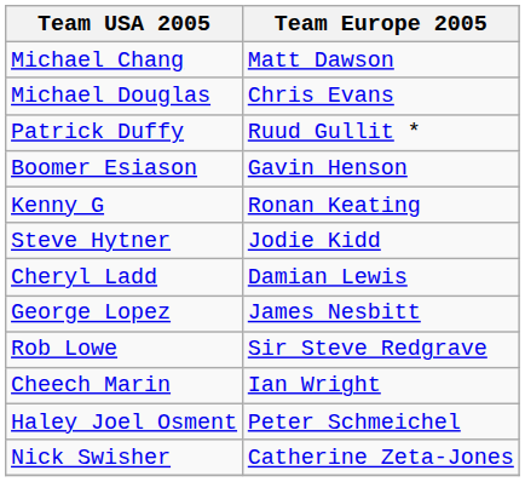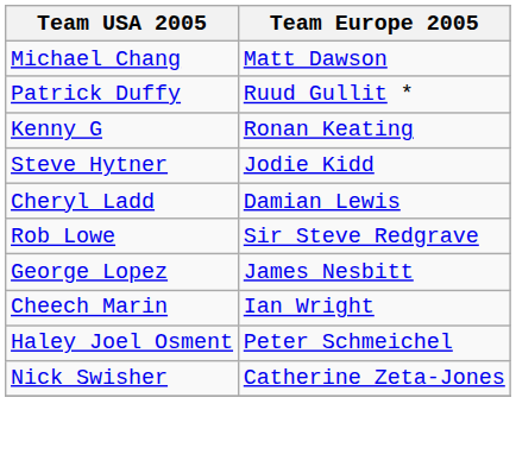 <table class="wikitable">
 <tr>
 <th>Team USA 2005</th>
 <th>Team Europe 2005</th>
 </tr>
 <tr>
 <td><a href='#'>Michael Chang</a></td>
 <td><a href='#'>Matt Dawson</a></td>
 </tr>
 <tr>
-<td><a href='#'>Michael Douglas</a></td>
-<td><a href='#'>Chris Evans</a></td>
-</tr>
-<tr>
 <td><a href='#'>Patrick Duffy</a></td>
 <td><a href='#'>Ruud Gullit</a> *</td>
-</tr>
-<tr>
-<td><a href='#'>Boomer Esiason</a></td>
-<td><a href='#'>Gavin Henson</a></td>
 </tr>
 <tr>
 <td><a href='#'>Kenny G</a></td>
 <td><a href='#'>Ronan Keating</a></td>
 </tr>
 <tr>
 <td><a href='#'>Steve Hytner</a></td>
 <td><a href='#'>Jodie Kidd</a></td>
 </tr>
 <tr>
 <td><a href='#'>Cheryl Ladd</a></td>
 <td><a href='#'>Damian Lewis</a></td>
 </tr>
 <tr>
+<td><a href='#'>Rob Lowe</a></td>
+<td><a href='#'>Sir Steve Redgrave</a></td>
+</tr>
+<tr>
 <td><a href='#'>George Lopez</a></td>
 <td><a href='#'>James Nesbitt</a></td>
-</tr>
-<tr>
-<td><a href='#'>Rob Lowe</a></td>
-<td><a href='#'>Sir Steve Redgrave</a></td>
 </tr>
 <tr>
 <td><a href='#'>Cheech Marin</a></td>
 <td><a href='#'>Ian Wright</a></td>
 </tr>
 <tr>
 <td><a href='#'>Haley Joel Osment</a></td>
 <td><a href='#'>Peter Schmeichel</a></td>
 </tr>
 <tr>
 <td><a href='#'>Nick Swisher</a></td>
 <td><a href='#'>Catherine Zeta-Jones</a></td>
 </tr>
 <tr>
 </tr>
 </table>
